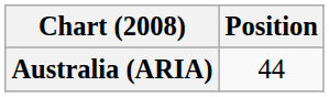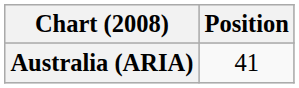 <table class="wikitable plainrowheaders" style="text-align:center">
 <tr>
 <th>Chart (2008)</th>
 <th>Position</th>
 </tr>
 <tr>
 <th scope="row">Australia (ARIA)</th>
-<td>44</td>
+<td>41</td>
 </tr>
 </table>
